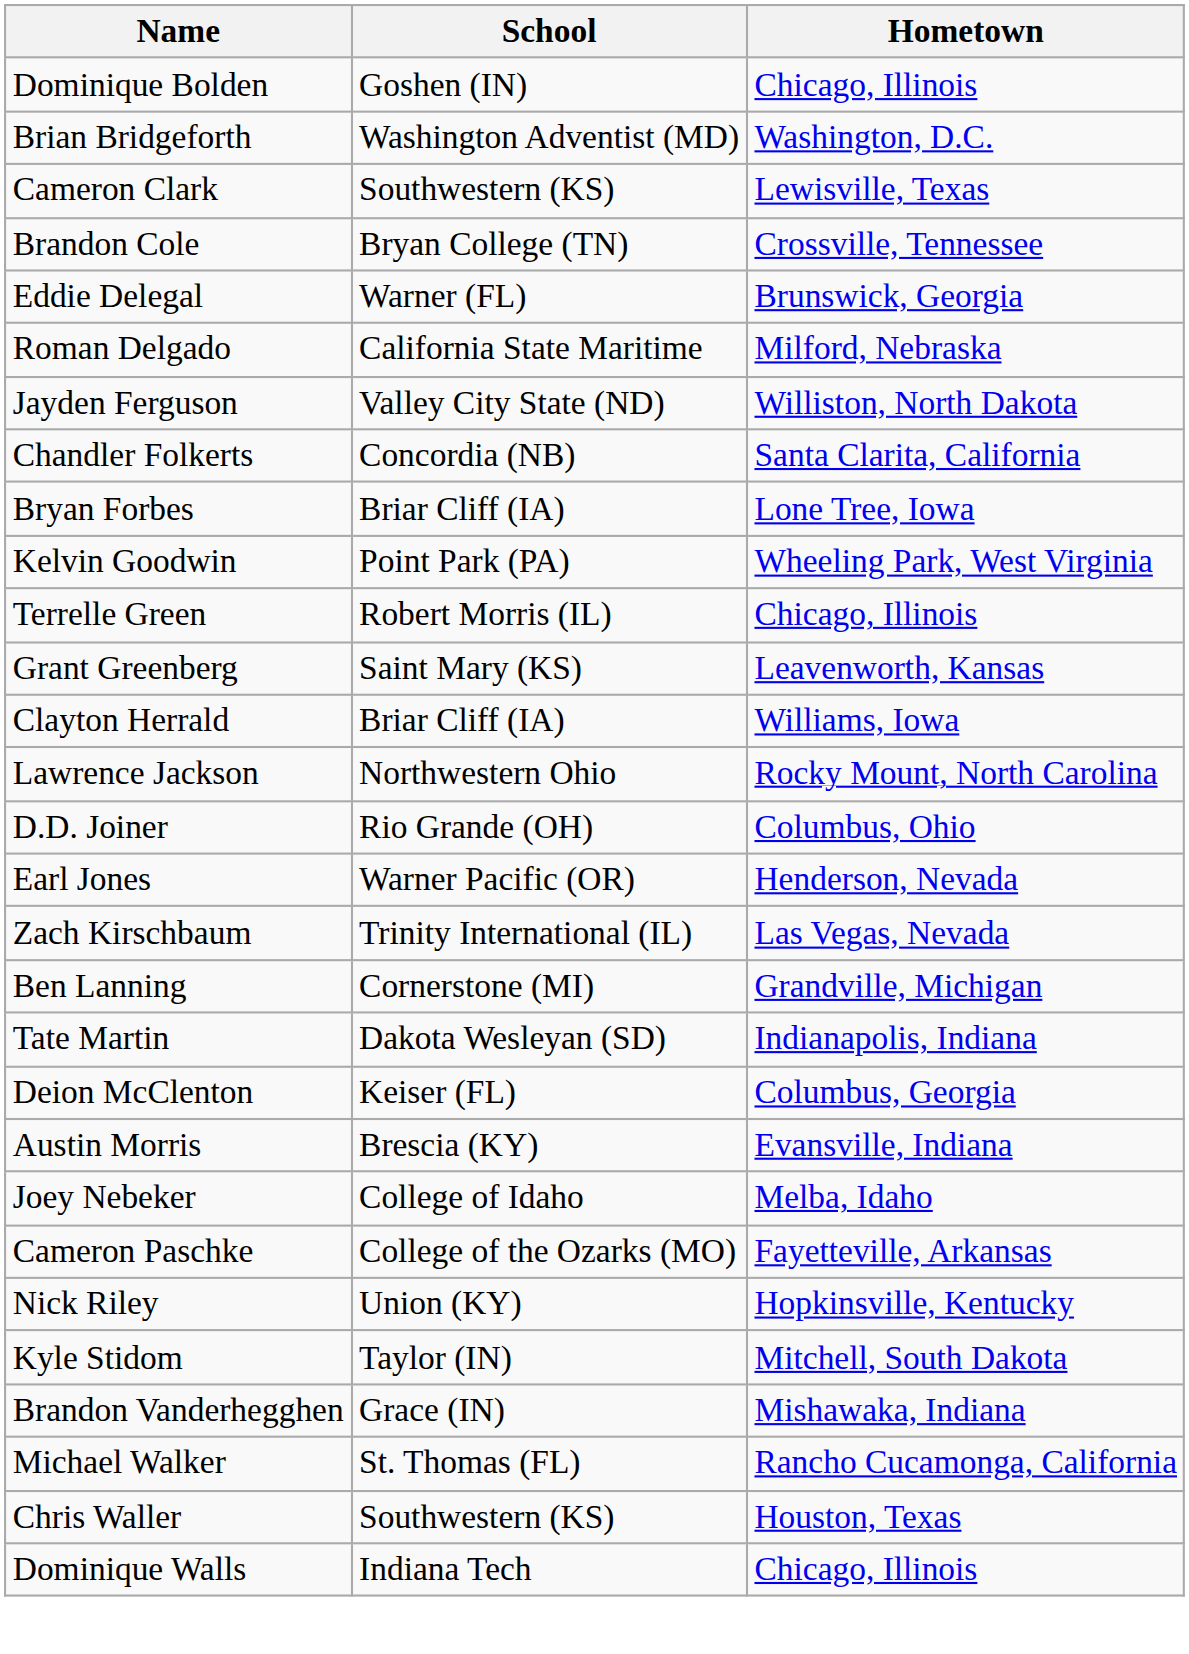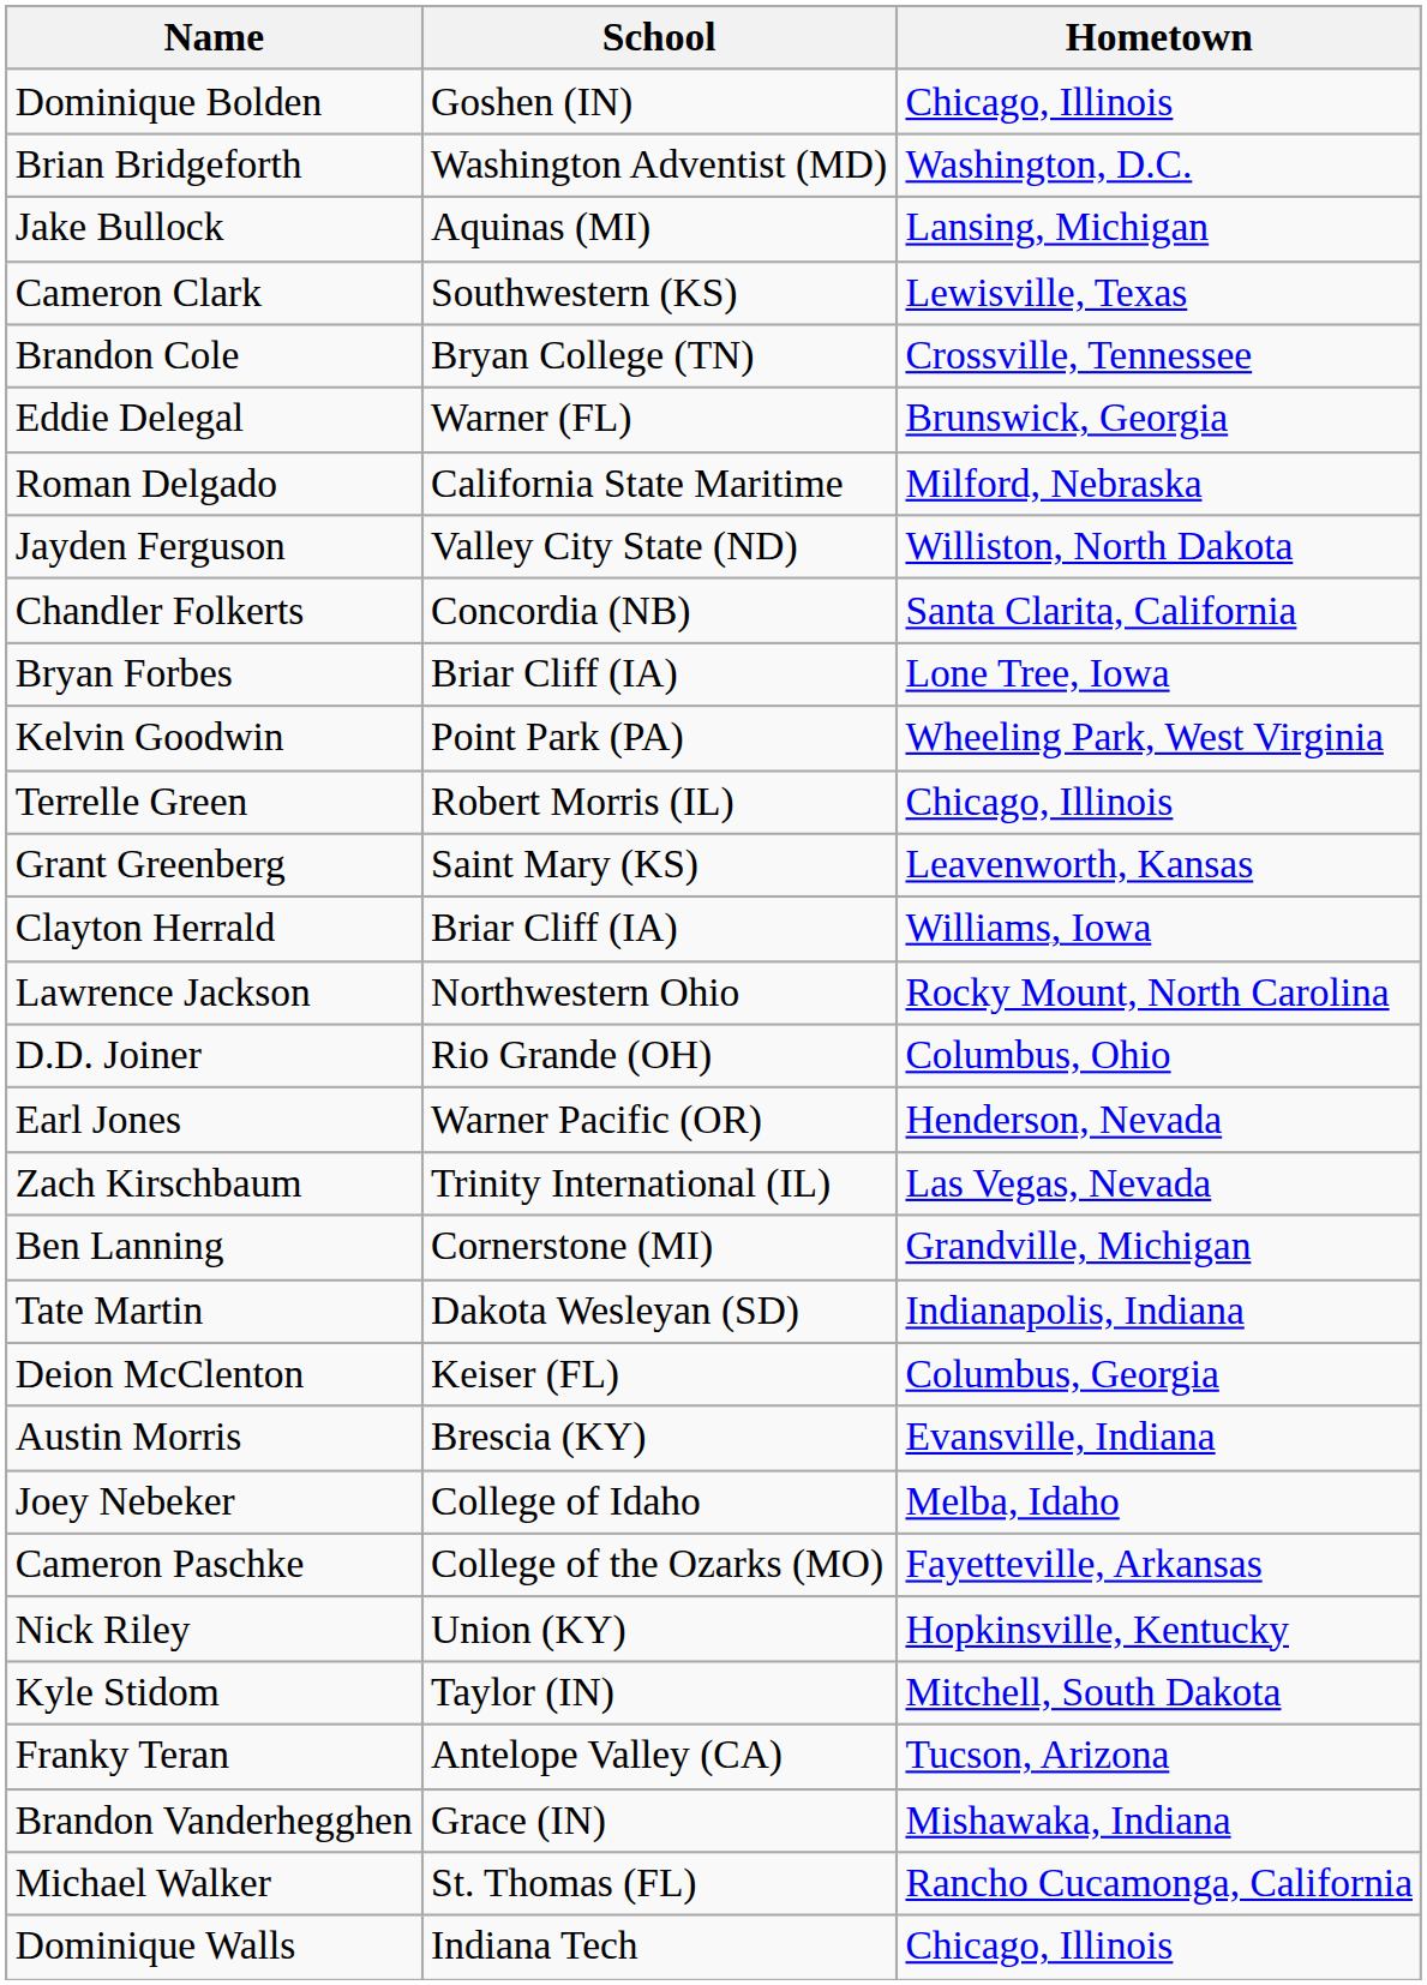 <table class="wikitable sortable">
 <tr>
 <th>Name</th>
 <th>School</th>
 <th>Hometown</th>
 </tr>
 <tr>
 <td>Dominique Bolden</td>
 <td>Goshen (IN)</td>
 <td><a href='#'>Chicago, Illinois</a></td>
 </tr>
 <tr>
 <td>Brian Bridgeforth</td>
 <td>Washington Adventist (MD)</td>
 <td><a href='#'>Washington, D.C.</a></td>
+</tr>
+<tr>
+<td>Jake Bullock</td>
+<td>Aquinas (MI)</td>
+<td><a href='#'>Lansing, Michigan</a></td>
 </tr>
 <tr>
 <td>Cameron Clark</td>
 <td>Southwestern (KS)</td>
 <td><a href='#'>Lewisville, Texas</a></td>
 </tr>
 <tr>
 <td>Brandon Cole</td>
 <td>Bryan College (TN)</td>
 <td><a href='#'>Crossville, Tennessee</a></td>
 </tr>
 <tr>
 <td>Eddie Delegal</td>
 <td>Warner (FL)</td>
 <td><a href='#'>Brunswick, Georgia</a></td>
 </tr>
 <tr>
 <td>Roman Delgado</td>
 <td>California State Maritime</td>
 <td><a href='#'>Milford, Nebraska</a></td>
 </tr>
 <tr>
 <td>Jayden Ferguson</td>
 <td>Valley City State (ND)</td>
 <td><a href='#'>Williston, North Dakota</a></td>
 </tr>
 <tr>
 <td>Chandler Folkerts</td>
 <td>Concordia (NB)</td>
 <td><a href='#'>Santa Clarita, California</a></td>
 </tr>
 <tr>
 <td>Bryan Forbes</td>
 <td>Briar Cliff (IA)</td>
 <td><a href='#'>Lone Tree, Iowa</a></td>
 </tr>
 <tr>
 <td>Kelvin Goodwin</td>
 <td>Point Park (PA)</td>
 <td><a href='#'>Wheeling Park, West Virginia</a></td>
 </tr>
 <tr>
 <td>Terrelle Green</td>
 <td>Robert Morris (IL)</td>
 <td><a href='#'>Chicago, Illinois</a></td>
 </tr>
 <tr>
 <td>Grant Greenberg</td>
 <td>Saint Mary (KS)</td>
 <td><a href='#'>Leavenworth, Kansas</a></td>
 </tr>
 <tr>
 <td>Clayton Herrald</td>
 <td>Briar Cliff (IA)</td>
 <td><a href='#'>Williams, Iowa</a></td>
 </tr>
 <tr>
 <td>Lawrence Jackson</td>
 <td>Northwestern Ohio</td>
 <td><a href='#'>Rocky Mount, North Carolina</a></td>
 </tr>
 <tr>
 <td>D.D. Joiner</td>
 <td>Rio Grande (OH)</td>
 <td><a href='#'>Columbus, Ohio</a></td>
 </tr>
 <tr>
 <td>Earl Jones</td>
 <td>Warner Pacific (OR)</td>
 <td><a href='#'>Henderson, Nevada</a></td>
 </tr>
 <tr>
 <td>Zach Kirschbaum</td>
 <td>Trinity International (IL)</td>
 <td><a href='#'>Las Vegas, Nevada</a></td>
 </tr>
 <tr>
 <td>Ben Lanning</td>
 <td>Cornerstone (MI)</td>
 <td><a href='#'>Grandville, Michigan</a></td>
 </tr>
 <tr>
 <td>Tate Martin</td>
 <td>Dakota Wesleyan (SD)</td>
 <td><a href='#'>Indianapolis, Indiana</a></td>
 </tr>
 <tr>
 <td>Deion McClenton</td>
 <td>Keiser (FL)</td>
 <td><a href='#'>Columbus, Georgia</a></td>
 </tr>
 <tr>
 <td>Austin Morris</td>
 <td>Brescia (KY)</td>
 <td><a href='#'>Evansville, Indiana</a></td>
 </tr>
 <tr>
 <td>Joey Nebeker</td>
 <td>College of Idaho</td>
 <td><a href='#'>Melba, Idaho</a></td>
 </tr>
 <tr>
 <td>Cameron Paschke</td>
 <td>College of the Ozarks (MO)</td>
 <td><a href='#'>Fayetteville, Arkansas</a></td>
 </tr>
 <tr>
 <td>Nick Riley</td>
 <td>Union (KY)</td>
 <td><a href='#'>Hopkinsville, Kentucky</a></td>
 </tr>
 <tr>
 <td>Kyle Stidom</td>
 <td>Taylor (IN)</td>
 <td><a href='#'>Mitchell, South Dakota</a></td>
 </tr>
 <tr>
+<td>Franky Teran</td>
+<td>Antelope Valley (CA)</td>
+<td><a href='#'>Tucson, Arizona</a></td>
+</tr>
+<tr>
 <td>Brandon Vanderhegghen</td>
 <td>Grace (IN)</td>
 <td><a href='#'>Mishawaka, Indiana</a></td>
 </tr>
 <tr>
 <td>Michael Walker</td>
 <td>St. Thomas (FL)</td>
 <td><a href='#'>Rancho Cucamonga, California</a></td>
 </tr>
 <tr>
-<td>Chris Waller</td>
-<td>Southwestern (KS)</td>
-<td><a href='#'>Houston, Texas</a></td>
-</tr>
-<tr>
 <td>Dominique Walls</td>
 <td>Indiana Tech</td>
 <td><a href='#'>Chicago, Illinois</a></td>
 </tr>
 </table>
